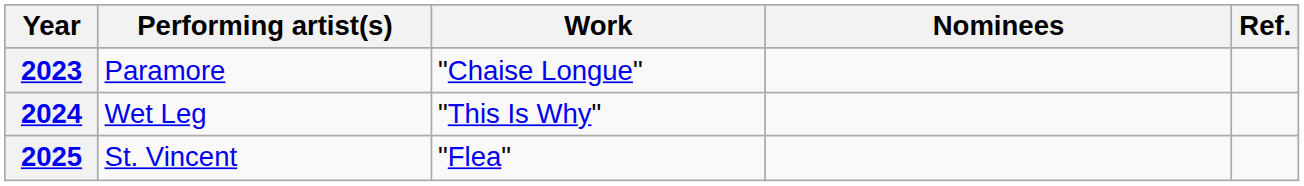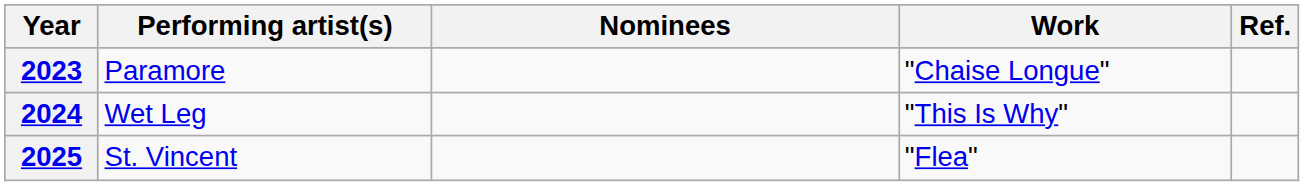 <table class="wikitable">
 <tr>
 <th width="7%">Year</th>
 <th width="25%">Performing artist(s)</th>
+<th width="35%" class=unsortable>Nominees</th>
 <th width="25%">Work</th>
-<th width="35%" class=unsortable>Nominees</th>
 <th width="5%" class=unsortable>Ref.</th>
 </tr>
 <tr>
 <th><a href='#'>2023</a></th>
 <td><a href='#'>Paramore</a></td>
+<td></td>
 <td>"<a href='#'>Chaise Longue</a>"</td>
-<td></td>
 <td></td>
 </tr>
 <tr>
 <th><a href='#'>2024</a></th>
 <td><a href='#'>Wet Leg</a></td>
+<td></td>
 <td>"<a href='#'>This Is Why</a>"</td>
-<td></td>
 <td></td>
 </tr>
 <tr>
 <th><a href='#'>2025</a></th>
 <td><a href='#'>St. Vincent</a></td>
+<td></td>
 <td>"<a href='#'>Flea</a>"</td>
-<td></td>
 <td></td>
 </tr>
 </table>
